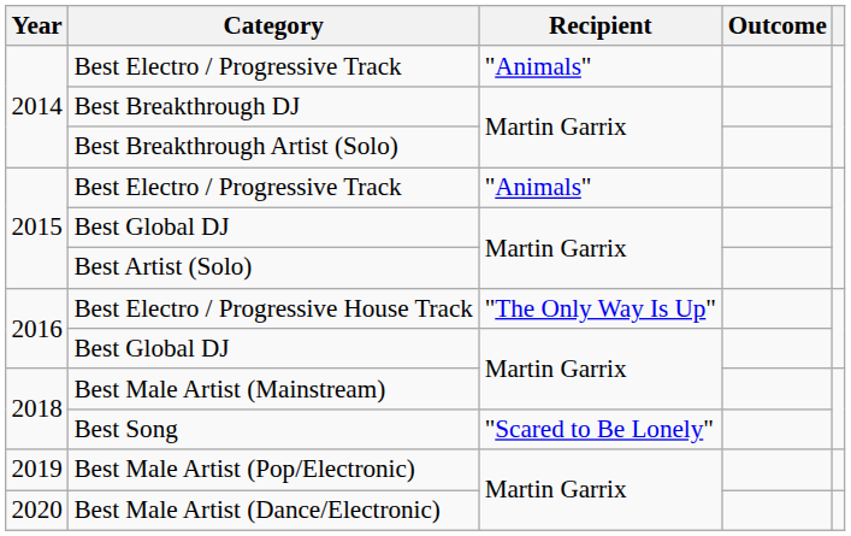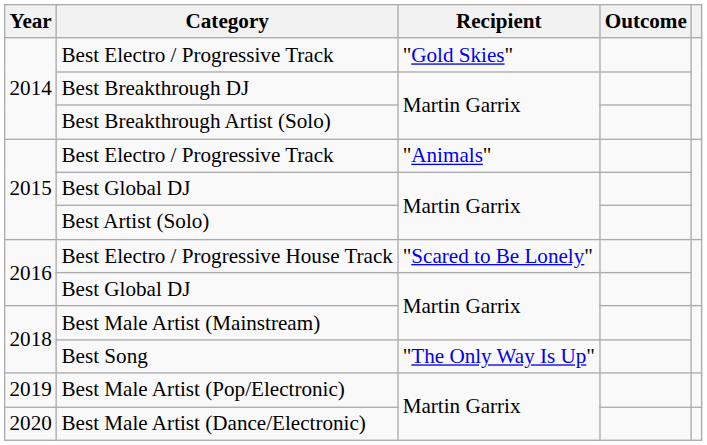 <table class="wikitable plainrowheaders sortable">
 <tr>
 <th scope="col">Year</th>
 <th scope="col">Category</th>
 <th scope="col">Recipient</th>
 <th scope="col">Outcome</th>
 <th scope="col" class="unsortable"></th>
 </tr>
 <tr>
 <td rowspan="3">2014</td>
 <td>Best Electro / Progressive Track</td>
-<td>"<a href='#'>Animals</a>"</td>
+<td>"<a href='#'>Gold Skies</a>"</td>
 <td></td>
 <td style="text-align:center;" rowspan="3"></td>
 </tr>
 <tr>
 <td>Best Breakthrough DJ</td>
 <td rowspan="2">Martin Garrix</td>
 <td></td>
 </tr>
 <tr>
 <td>Best Breakthrough Artist (Solo)</td>
 <td></td>
 </tr>
 <tr>
 <td rowspan="3">2015</td>
 <td>Best Electro / Progressive Track</td>
 <td>"<a href='#'>Animals</a>"</td>
 <td></td>
 <td style="text-align:center;" rowspan="3"></td>
 </tr>
 <tr>
 <td>Best Global DJ</td>
 <td rowspan="2">Martin Garrix</td>
 <td></td>
 </tr>
 <tr>
 <td>Best Artist (Solo)</td>
 <td></td>
 </tr>
 <tr>
 <td rowspan="2">2016</td>
 <td>Best Electro / Progressive House Track</td>
-<td>"<a href='#'>The Only Way Is Up</a>"</td>
+<td>"<a href='#'>Scared to Be Lonely</a>"</td>
 <td></td>
 <td style="text-align:center;" rowspan="2"></td>
 </tr>
 <tr>
 <td>Best Global DJ</td>
 <td rowspan="2">Martin Garrix</td>
 <td></td>
 </tr>
 <tr>
 <td rowspan="2">2018</td>
 <td>Best Male Artist (Mainstream)</td>
 <td></td>
 <td style="text-align:center;" rowspan="2"></td>
 </tr>
 <tr>
 <td>Best Song</td>
-<td>"<a href='#'>Scared to Be Lonely</a>"</td>
+<td>"<a href='#'>The Only Way Is Up</a>"</td>
 <td></td>
 </tr>
 <tr>
 <td>2019</td>
 <td>Best Male Artist (Pop/Electronic)</td>
 <td rowspan="2">Martin Garrix</td>
 <td></td>
 <td style="text-align:center;"></td>
 </tr>
 <tr>
 <td>2020</td>
 <td>Best Male Artist (Dance/Electronic)</td>
 <td></td>
 <td style="text-align:center;"></td>
 </tr>
 </table>
